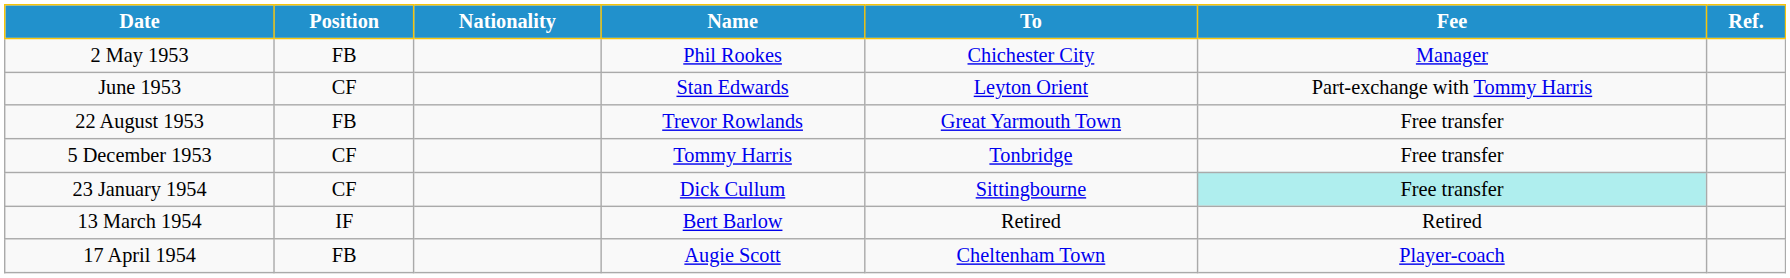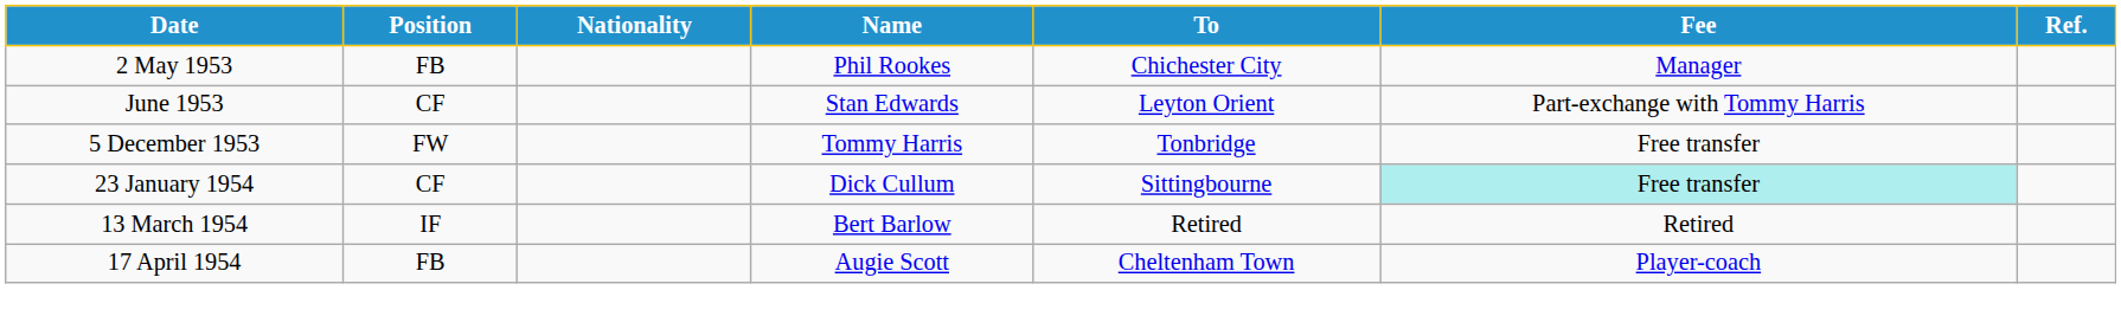 <table class="wikitable" style="text-align:center; font-size:90%; width:100%;">
 <tr>
 <th style="background:#2191CC; color:white; border:1px solid #F7C408; text-align:center;">Date</th>
 <th style="background:#2191CC; color:white; border:1px solid #F7C408; text-align:center;">Position</th>
 <th style="background:#2191CC; color:white; border:1px solid #F7C408; text-align:center;">Nationality</th>
 <th style="background:#2191CC; color:white; border:1px solid #F7C408; text-align:center;">Name</th>
 <th style="background:#2191CC; color:white; border:1px solid #F7C408; text-align:center;">To</th>
 <th style="background:#2191CC; color:white; border:1px solid #F7C408; text-align:center;">Fee</th>
 <th style="background:#2191CC; color:white; border:1px solid #F7C408; text-align:center;">Ref.</th>
 </tr>
 <tr>
 <td>2 May 1953</td>
 <td>FB</td>
 <td></td>
 <td><a href='#'>Phil Rookes</a></td>
 <td> <a href='#'>Chichester City</a></td>
 <td><a href='#'>Manager</a></td>
 <td></td>
 </tr>
 <tr>
 <td>June 1953</td>
 <td>CF</td>
 <td></td>
 <td><a href='#'>Stan Edwards</a></td>
 <td> <a href='#'>Leyton Orient</a></td>
 <td>Part-exchange with <a href='#'>Tommy Harris</a></td>
 <td></td>
 </tr>
 <tr>
-<td>22 August 1953</td>
-<td>FB</td>
-<td></td>
-<td><a href='#'>Trevor Rowlands</a></td>
-<td> <a href='#'>Great Yarmouth Town</a></td>
-<td>Free transfer</td>
-<td></td>
-</tr>
-<tr>
 <td>5 December 1953</td>
-<td>CF</td>
+<td>FW</td>
 <td></td>
 <td><a href='#'>Tommy Harris</a></td>
 <td> <a href='#'>Tonbridge</a></td>
 <td>Free transfer</td>
 <td></td>
 </tr>
 <tr>
 <td>23 January 1954</td>
 <td>CF</td>
 <td></td>
 <td><a href='#'>Dick Cullum</a></td>
 <td> <a href='#'>Sittingbourne</a></td>
 <td style="background: paleturquoise;">Free transfer</td>
 <td></td>
 </tr>
 <tr>
 <td>13 March 1954</td>
 <td>IF</td>
 <td></td>
 <td><a href='#'>Bert Barlow</a></td>
 <td>Retired</td>
 <td>Retired</td>
 <td></td>
 </tr>
 <tr>
 <td>17 April 1954</td>
 <td>FB</td>
 <td></td>
 <td><a href='#'>Augie Scott</a></td>
 <td> <a href='#'>Cheltenham Town</a></td>
 <td><a href='#'>Player-coach</a></td>
 <td></td>
 </tr>
 </table>
